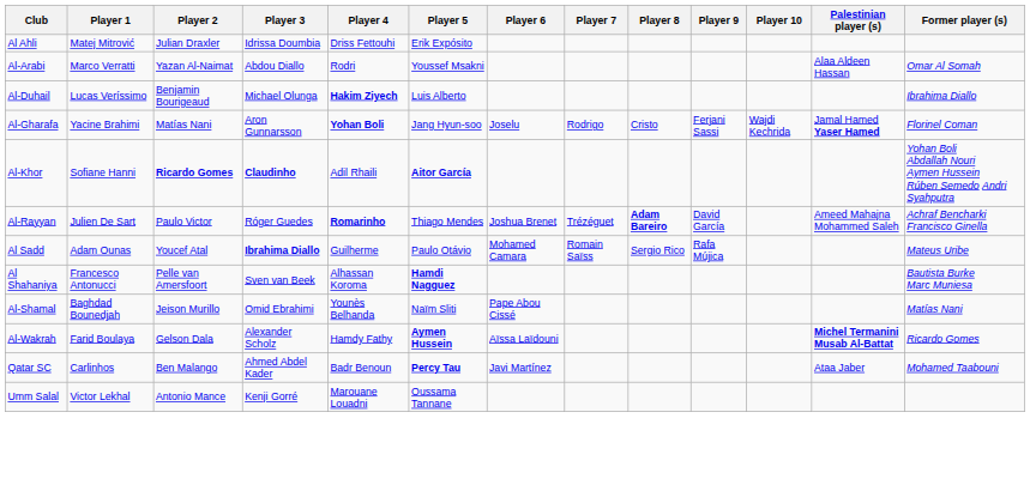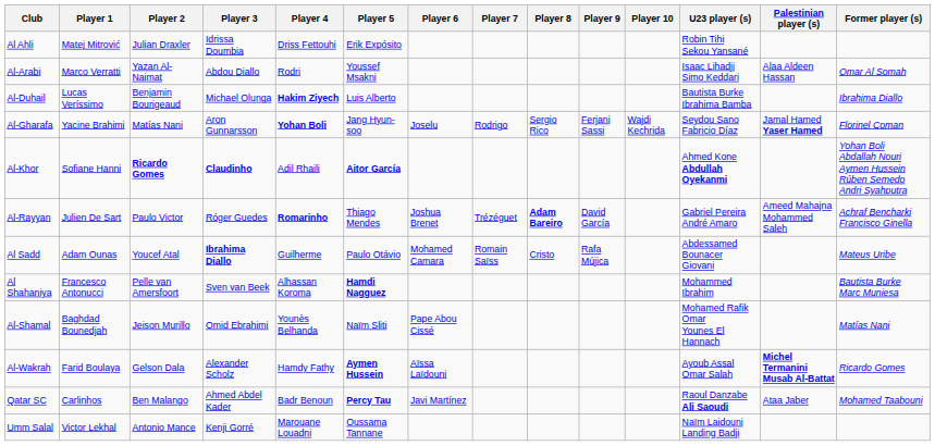 <table class="wikitable" style="font-size:80%;">
 <tr>
 <th>Club</th>
 <th>Player 1</th>
 <th>Player 2</th>
 <th>Player 3</th>
 <th>Player 4</th>
 <th>Player 5</th>
 <th>Player 6</th>
 <th>Player 7</th>
 <th>Player 8</th>
 <th>Player 9</th>
 <th>Player 10</th>
+<th>U23 player (s)</th>
 <th><a href='#'>Palestinian</a> player (s)</th>
 <th>Former player (s)</th>
 </tr>
 <tr>
 <td><a href='#'>Al Ahli</a></td>
 <td> <a href='#'>Matej Mitrović</a></td>
 <td> <a href='#'>Julian Draxler</a></td>
 <td> <a href='#'>Idrissa Doumbia</a></td>
 <td> <a href='#'>Driss Fettouhi</a></td>
 <td> <a href='#'>Erik Expósito</a></td>
 <td></td>
 <td></td>
 <td></td>
 <td></td>
 <td></td>
+<td> <a href='#'>Robin Tihi</a><br> <a href='#'>Sekou Yansané</a></td>
 <td></td>
 <td></td>
 </tr>
 <tr>
 <td><a href='#'>Al-Arabi</a></td>
 <td> <a href='#'>Marco Verratti</a></td>
 <td> <a href='#'>Yazan Al-Naimat</a></td>
 <td> <a href='#'>Abdou Diallo</a></td>
 <td> <a href='#'>Rodri</a></td>
 <td> <a href='#'>Youssef Msakni</a></td>
 <td></td>
 <td></td>
 <td></td>
 <td></td>
 <td></td>
+<td> <a href='#'>Isaac Lihadji</a><br> <a href='#'>Simo Keddari</a></td>
 <td> <a href='#'>Alaa Aldeen Hassan</a></td>
 <td> <em><a href='#'>Omar Al Somah</a></em></td>
 </tr>
 <tr>
 <td><a href='#'>Al-Duhail</a></td>
 <td> <a href='#'>Lucas Veríssimo</a></td>
 <td> <a href='#'>Benjamin Bourigeaud</a></td>
 <td> <a href='#'>Michael Olunga</a></td>
 <td> <strong><a href='#'>Hakim Ziyech</a></strong></td>
 <td> <a href='#'>Luis Alberto</a></td>
 <td></td>
 <td></td>
 <td></td>
 <td></td>
 <td></td>
+<td> <a href='#'>Bautista Burke</a><br> <a href='#'>Ibrahima Bamba</a></td>
 <td></td>
 <td> <em><a href='#'>Ibrahima Diallo</a></em></td>
 </tr>
 <tr>
 <td><a href='#'>Al-Gharafa</a></td>
 <td> <a href='#'>Yacine Brahimi</a></td>
 <td> <a href='#'>Matías Nani</a></td>
 <td> <a href='#'>Aron Gunnarsson</a></td>
 <td> <strong><a href='#'>Yohan Boli</a></strong></td>
 <td> <a href='#'>Jang Hyun-soo</a></td>
 <td> <a href='#'>Joselu</a></td>
 <td> <a href='#'>Rodrigo</a></td>
-<td> <a href='#'>Cristo</a></td>
+<td> <a href='#'>Sergio Rico</a></td>
 <td> <a href='#'>Ferjani Sassi</a></td>
 <td> <a href='#'>Wajdi Kechrida</a></td>
+<td> <a href='#'>Seydou Sano</a><br> <a href='#'>Fabricio Díaz</a></td>
 <td> <a href='#'>Jamal Hamed</a><br> <strong><a href='#'>Yaser Hamed</a></strong></td>
 <td> <em><a href='#'>Florinel Coman</a></em></td>
 </tr>
 <tr>
 <td><a href='#'>Al-Khor</a></td>
 <td> <a href='#'>Sofiane Hanni</a></td>
 <td> <strong><a href='#'>Ricardo Gomes</a></strong></td>
 <td> <strong><a href='#'>Claudinho</a></strong></td>
 <td> <a href='#'>Adil Rhaili</a></td>
 <td> <strong><a href='#'>Aitor García</a></strong></td>
 <td></td>
 <td></td>
 <td></td>
 <td></td>
 <td></td>
+<td> <a href='#'>Ahmed Kone</a><br> <strong><a href='#'>Abdullah Oyekanmi</a></strong></td>
 <td></td>
 <td> <em><a href='#'>Yohan Boli</a></em><br> <em><a href='#'>Abdallah Nouri</a></em><br> <em><a href='#'>Aymen Hussein</a></em><br> <em><a href='#'>Rúben Semedo</a></em>  <em><a href='#'>Andri Syahputra</a></em></td>
 </tr>
 <tr>
 <td><a href='#'>Al-Rayyan</a></td>
 <td> <a href='#'>Julien De Sart</a></td>
 <td> <a href='#'>Paulo Victor</a></td>
 <td> <a href='#'>Róger Guedes</a></td>
 <td> <strong><a href='#'>Romarinho</a></strong></td>
 <td> <a href='#'>Thiago Mendes</a></td>
 <td> <a href='#'>Joshua Brenet</a></td>
 <td> <a href='#'>Trézéguet</a></td>
 <td> <strong><a href='#'>Adam Bareiro</a></strong></td>
 <td> <a href='#'>David García</a></td>
 <td></td>
+<td> <a href='#'>Gabriel Pereira</a><br> <a href='#'>André Amaro</a></td>
 <td> <a href='#'>Ameed Mahajna</a><br> <a href='#'>Mohammed Saleh</a></td>
 <td> <em><a href='#'>Achraf Bencharki</a></em><br> <em><a href='#'>Francisco Ginella</a></em></td>
 </tr>
 <tr>
 <td><a href='#'>Al Sadd</a></td>
 <td> <a href='#'>Adam Ounas</a></td>
 <td> <a href='#'>Youcef Atal</a></td>
 <td> <strong><a href='#'>Ibrahima Diallo</a></strong></td>
 <td> <a href='#'>Guilherme</a></td>
 <td> <a href='#'>Paulo Otávio</a></td>
 <td> <a href='#'>Mohamed Camara</a></td>
 <td> <a href='#'>Romain Saïss</a></td>
-<td> <a href='#'>Sergio Rico</a></td>
+<td> <a href='#'>Cristo</a></td>
 <td> <a href='#'>Rafa Mújica</a></td>
 <td></td>
+<td> <a href='#'>Abdessamed Bounacer</a><br> <a href='#'>Giovani</a></td>
 <td></td>
 <td> <em><a href='#'>Mateus Uribe</a></em></td>
 </tr>
 <tr>
 <td><a href='#'>Al Shahaniya</a></td>
 <td> <a href='#'>Francesco Antonucci</a></td>
 <td> <a href='#'>Pelle van Amersfoort</a></td>
 <td> <a href='#'>Sven van Beek</a></td>
 <td> <a href='#'>Alhassan Koroma</a></td>
 <td> <strong><a href='#'>Hamdi Nagguez</a></strong></td>
 <td></td>
 <td></td>
 <td></td>
 <td></td>
 <td></td>
+<td> <a href='#'>Mohammed Ibrahim</a></td>
 <td></td>
 <td> <em><a href='#'>Bautista Burke</a></em><br> <em><a href='#'>Marc Muniesa</a></em></td>
 </tr>
 <tr>
 <td><a href='#'>Al-Shamal</a></td>
 <td> <a href='#'>Baghdad Bounedjah</a></td>
 <td> <a href='#'>Jeison Murillo</a></td>
 <td> <a href='#'>Omid Ebrahimi</a></td>
 <td> <a href='#'>Younès Belhanda</a></td>
 <td> <a href='#'>Naïm Sliti</a></td>
 <td> <a href='#'>Pape Abou Cissé</a></td>
 <td></td>
 <td></td>
 <td></td>
 <td></td>
+<td> <a href='#'>Mohamed Rafik Omar</a><br> <a href='#'>Younes El Hannach</a></td>
 <td></td>
 <td> <em><a href='#'>Matías Nani</a></em></td>
 </tr>
 <tr>
 <td><a href='#'>Al-Wakrah</a></td>
 <td> <a href='#'>Farid Boulaya</a></td>
 <td> <a href='#'>Gelson Dala</a></td>
 <td> <a href='#'>Alexander Scholz</a></td>
 <td> <a href='#'>Hamdy Fathy</a></td>
 <td> <strong><a href='#'>Aymen Hussein</a></strong></td>
 <td> <a href='#'>Aïssa Laïdouni</a></td>
 <td></td>
 <td></td>
 <td></td>
 <td></td>
+<td> <a href='#'>Ayoub Assal</a><br> <a href='#'>Omar Salah</a></td>
 <td> <strong><a href='#'>Michel Termanini</a></strong><br> <strong><a href='#'>Musab Al-Battat</a></strong></td>
 <td> <em><a href='#'>Ricardo Gomes</a></em></td>
 </tr>
 <tr>
 <td><a href='#'>Qatar SC</a></td>
 <td> <a href='#'>Carlinhos</a></td>
 <td> <a href='#'>Ben Malango</a></td>
 <td> <a href='#'>Ahmed Abdel Kader</a></td>
 <td> <a href='#'>Badr Benoun</a></td>
 <td> <strong><a href='#'>Percy Tau</a></strong></td>
 <td> <a href='#'>Javi Martínez</a></td>
 <td></td>
 <td></td>
 <td></td>
 <td></td>
+<td> <a href='#'>Raoul Danzabe</a><br> <strong><a href='#'>Ali Saoudi</a></strong></td>
 <td> <a href='#'>Ataa Jaber</a></td>
 <td> <em><a href='#'>Mohamed Taabouni</a></em></td>
 </tr>
 <tr>
 <td><a href='#'>Umm Salal</a></td>
 <td> <a href='#'>Victor Lekhal</a></td>
 <td> <a href='#'>Antonio Mance</a></td>
 <td> <a href='#'>Kenji Gorré</a></td>
 <td> <a href='#'>Marouane Louadni</a></td>
 <td> <a href='#'>Oussama Tannane</a></td>
 <td></td>
 <td></td>
 <td></td>
 <td></td>
 <td></td>
+<td> <a href='#'>Naïm Laidouni</a><br> <a href='#'>Landing Badji</a></td>
 <td></td>
 <td></td>
 </tr>
 </table>
